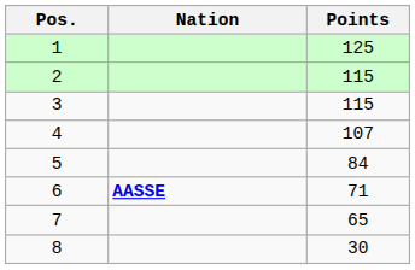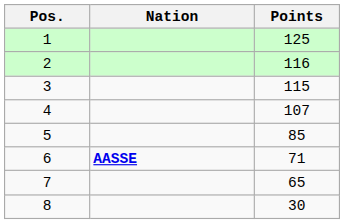 <table class="wikitable gauche" cellspacing="1" style="width:300px;">
 <tr style="background:#efefef; text-align:center;">
 <th style="width:70px;">Pos.</th>
 <th>Nation</th>
 <th style="width:70px;">Points</th>
 </tr>
 <tr style="vertical-align:top; text-align:center; background:#ccffcc;">
 <td>1</td>
 <td style="text-align:left;"></td>
 <td>125</td>
 </tr>
 <tr style="vertical-align:top; text-align:center; background:#ccffcc;">
 <td>2</td>
 <td style="text-align:left;"></td>
-<td>115</td>
+<td>116</td>
 </tr>
 <tr style="vertical-align:top; text-align:center;">
 <td>3</td>
 <td style="text-align:left;"></td>
 <td>115</td>
 </tr>
 <tr style="vertical-align:top; text-align:center;">
 <td>4</td>
 <td style="text-align:left;"></td>
 <td>107</td>
 </tr>
 <tr style="vertical-align:top; text-align:center;">
 <td>5</td>
 <td style="text-align:left;"></td>
-<td>84</td>
+<td>85</td>
 </tr>
 <tr style="vertical-align:top; text-align:center;">
 <td>6</td>
 <td style="text-align:left;"><strong> <a href='#'>AASSE</a></strong></td>
 <td>71</td>
 </tr>
 <tr style="vertical-align:top; text-align:center;">
 <td>7</td>
 <td style="text-align:left;"></td>
 <td>65</td>
 </tr>
 <tr style="vertical-align:top; text-align:center;">
 <td>8</td>
 <td style="text-align:left;"></td>
 <td>30</td>
 </tr>
 </table>
